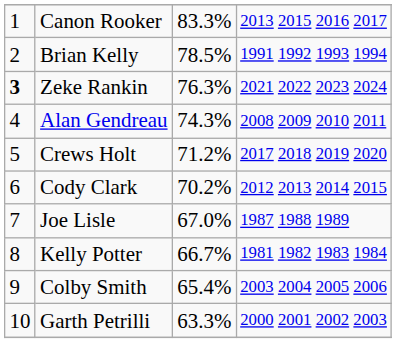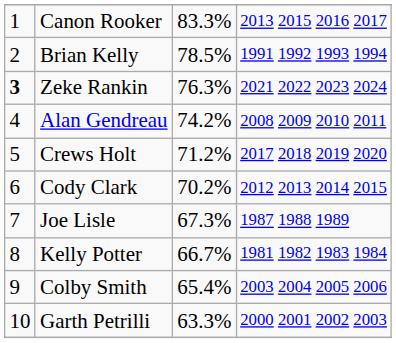 <table class="wikitable">
 <tr>
 </tr>
 <tr>
 <td>1</td>
 <td>Canon Rooker</td>
 <td><abbr>83.3%</abbr></td>
 <td style="font-size:80%;"><a href='#'>2013</a> <a href='#'>2015</a> <a href='#'>2016</a> <a href='#'>2017</a></td>
 </tr>
 <tr>
 <td>2</td>
 <td>Brian Kelly</td>
 <td><abbr>78.5%</abbr></td>
 <td style="font-size:80%;"><a href='#'>1991</a> <a href='#'>1992</a> <a href='#'>1993</a> <a href='#'>1994</a></td>
 </tr>
 <tr>
 <td><strong>3</strong></td>
 <td>Zeke Rankin</td>
 <td><abbr>76.3%</abbr></td>
 <td style="font-size:80%;"><a href='#'>2021</a> <a href='#'>2022</a> <a href='#'>2023</a> <a href='#'>2024</a></td>
 </tr>
 <tr>
 <td>4</td>
 <td><a href='#'>Alan Gendreau</a></td>
-<td><abbr>74.3%</abbr></td>
+<td><abbr>74.2%</abbr></td>
 <td style="font-size:80%;"><a href='#'>2008</a> <a href='#'>2009</a> <a href='#'>2010</a> <a href='#'>2011</a></td>
 </tr>
 <tr>
 <td>5</td>
 <td>Crews Holt</td>
 <td><abbr>71.2%</abbr></td>
 <td style="font-size:80%;"><a href='#'>2017</a> <a href='#'>2018</a> <a href='#'>2019</a> <a href='#'>2020</a></td>
 </tr>
 <tr>
 <td>6</td>
 <td>Cody Clark</td>
 <td><abbr>70.2%</abbr></td>
 <td style="font-size:80%;"><a href='#'>2012</a> <a href='#'>2013</a> <a href='#'>2014</a> <a href='#'>2015</a></td>
 </tr>
 <tr>
 <td>7</td>
 <td>Joe Lisle</td>
-<td><abbr>67.0%</abbr></td>
+<td><abbr>67.3%</abbr></td>
 <td style="font-size:80%;"><a href='#'>1987</a> <a href='#'>1988</a> <a href='#'>1989</a></td>
 </tr>
 <tr>
 <td>8</td>
 <td>Kelly Potter</td>
 <td><abbr>66.7%</abbr></td>
 <td style="font-size:80%;"><a href='#'>1981</a> <a href='#'>1982</a> <a href='#'>1983</a> <a href='#'>1984</a></td>
 </tr>
 <tr>
 <td>9</td>
 <td>Colby Smith</td>
 <td><abbr>65.4%</abbr></td>
 <td style="font-size:80%;"><a href='#'>2003</a> <a href='#'>2004</a> <a href='#'>2005</a> <a href='#'>2006</a></td>
 </tr>
 <tr>
 <td>10</td>
 <td>Garth Petrilli</td>
 <td><abbr>63.3%</abbr></td>
 <td style="font-size:80%;"><a href='#'>2000</a> <a href='#'>2001</a> <a href='#'>2002</a> <a href='#'>2003</a></td>
 </tr>
 <tr>
 </tr>
 </table>
